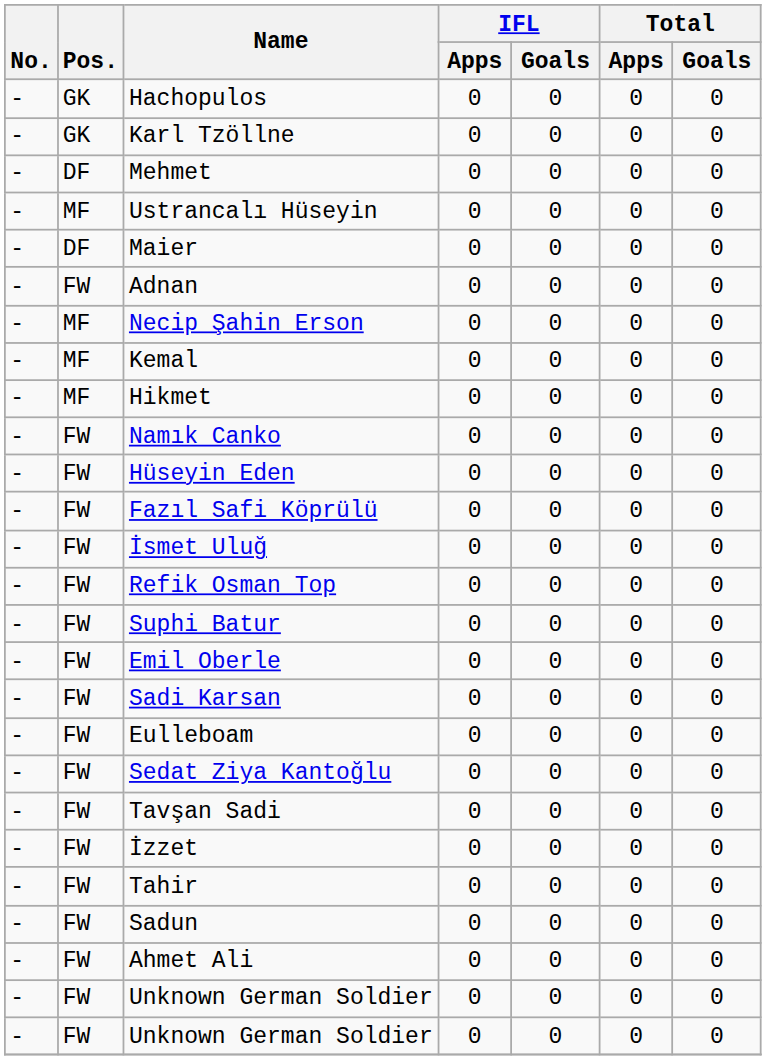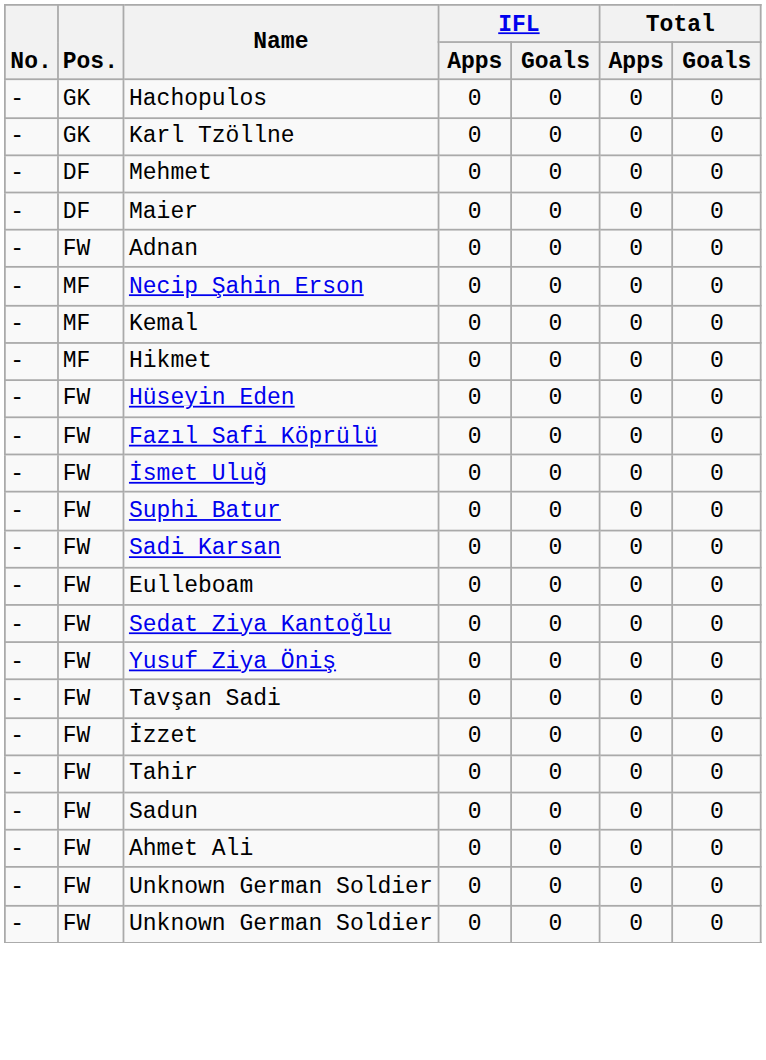 <table class="wikitable" style="text-align:center">
 <tr>
 <th rowspan="2" valign="bottom">No.</th>
 <th rowspan="2" valign="bottom">Pos.</th>
 <th rowspan="2">Name</th>
 <th colspan="2" width="85"><a href='#'>IFL</a></th>
 <th colspan="2" width="85">Total</th>
 </tr>
 <tr>
 <th>Apps</th>
 <th>Goals</th>
 <th>Apps</th>
 <th>Goals</th>
 </tr>
 <tr>
 <td align="left">-</td>
 <td align="left">GK</td>
 <td align="left"> Hachopulos</td>
 <td>0</td>
 <td>0</td>
 <td>0</td>
 <td>0</td>
 </tr>
 <tr>
 <td align="left">-</td>
 <td align="left">GK</td>
 <td align="left"> Karl Tzöllne</td>
 <td>0</td>
 <td>0</td>
 <td>0</td>
 <td>0</td>
 </tr>
 <tr>
 <td align="left">-</td>
 <td align="left">DF</td>
 <td align="left"> Mehmet</td>
-<td>0</td>
-<td>0</td>
-<td>0</td>
-<td>0</td>
-</tr>
-<tr>
-<td align="left">-</td>
-<td align="left">MF</td>
-<td align="left"> Ustrancalı Hüseyin</td>
 <td>0</td>
 <td>0</td>
 <td>0</td>
 <td>0</td>
 </tr>
 <tr>
 <td align="left">-</td>
 <td align="left">DF</td>
 <td align="left"> Maier</td>
 <td>0</td>
 <td>0</td>
 <td>0</td>
 <td>0</td>
 </tr>
 <tr>
 <td align="left">-</td>
 <td align="left">FW</td>
 <td align="left"> Adnan</td>
 <td>0</td>
 <td>0</td>
 <td>0</td>
 <td>0</td>
 </tr>
 <tr>
 <td align="left">-</td>
 <td align="left">MF</td>
 <td align="left"> <a href='#'>Necip Şahin Erson</a></td>
 <td>0</td>
 <td>0</td>
 <td>0</td>
 <td>0</td>
 </tr>
 <tr>
 <td align="left">-</td>
 <td align="left">MF</td>
 <td align="left"> Kemal</td>
 <td>0</td>
 <td>0</td>
 <td>0</td>
 <td>0</td>
 </tr>
 <tr>
 <td align="left">-</td>
 <td align="left">MF</td>
 <td align="left"> Hikmet</td>
 <td>0</td>
 <td>0</td>
 <td>0</td>
 <td>0</td>
 </tr>
 <tr>
 <td align="left">-</td>
 <td align="left">FW</td>
-<td align="left"> <a href='#'>Namık Canko</a></td>
-<td>0</td>
-<td>0</td>
-<td>0</td>
-<td>0</td>
-</tr>
-<tr>
-<td align="left">-</td>
-<td align="left">FW</td>
 <td align="left"> <a href='#'>Hüseyin Eden</a></td>
 <td>0</td>
 <td>0</td>
 <td>0</td>
 <td>0</td>
 </tr>
 <tr>
 <td align="left">-</td>
 <td align="left">FW</td>
 <td align="left"> <a href='#'>Fazıl Safi Köprülü</a></td>
 <td>0</td>
 <td>0</td>
 <td>0</td>
 <td>0</td>
 </tr>
 <tr>
 <td align="left">-</td>
 <td align="left">FW</td>
 <td align="left"> <a href='#'>İsmet Uluğ</a></td>
 <td>0</td>
 <td>0</td>
 <td>0</td>
 <td>0</td>
 </tr>
 <tr>
 <td align="left">-</td>
 <td align="left">FW</td>
-<td align="left"> <a href='#'>Refik Osman Top</a></td>
-<td>0</td>
-<td>0</td>
-<td>0</td>
-<td>0</td>
-</tr>
-<tr>
-<td align="left">-</td>
-<td align="left">FW</td>
 <td align="left"> <a href='#'>Suphi Batur</a></td>
-<td>0</td>
-<td>0</td>
-<td>0</td>
-<td>0</td>
-</tr>
-<tr>
-<td align="left">-</td>
-<td align="left">FW</td>
-<td align="left"> <a href='#'>Emil Oberle</a></td>
 <td>0</td>
 <td>0</td>
 <td>0</td>
 <td>0</td>
 </tr>
 <tr>
 <td align="left">-</td>
 <td align="left">FW</td>
 <td align="left"> <a href='#'>Sadi Karsan</a></td>
 <td>0</td>
 <td>0</td>
 <td>0</td>
 <td>0</td>
 </tr>
 <tr>
 <td align="left">-</td>
 <td align="left">FW</td>
 <td align="left"> Eulleboam</td>
 <td>0</td>
 <td>0</td>
 <td>0</td>
 <td>0</td>
 </tr>
 <tr>
 <td align="left">-</td>
 <td align="left">FW</td>
 <td align="left"> <a href='#'>Sedat Ziya Kantoğlu</a></td>
+<td>0</td>
+<td>0</td>
+<td>0</td>
+<td>0</td>
+</tr>
+<tr>
+<td align="left">-</td>
+<td align="left">FW</td>
+<td align="left"> <a href='#'>Yusuf Ziya Öniş</a></td>
 <td>0</td>
 <td>0</td>
 <td>0</td>
 <td>0</td>
 </tr>
 <tr>
 <td align="left">-</td>
 <td align="left">FW</td>
 <td align="left"> Tavşan Sadi</td>
 <td>0</td>
 <td>0</td>
 <td>0</td>
 <td>0</td>
 </tr>
 <tr>
 <td align="left">-</td>
 <td align="left">FW</td>
 <td align="left"> İzzet</td>
 <td>0</td>
 <td>0</td>
 <td>0</td>
 <td>0</td>
 </tr>
 <tr>
 <td align="left">-</td>
 <td align="left">FW</td>
 <td align="left"> Tahir</td>
 <td>0</td>
 <td>0</td>
 <td>0</td>
 <td>0</td>
 </tr>
 <tr>
 <td align="left">-</td>
 <td align="left">FW</td>
 <td align="left"> Sadun</td>
 <td>0</td>
 <td>0</td>
 <td>0</td>
 <td>0</td>
 </tr>
 <tr>
 <td align="left">-</td>
 <td align="left">FW</td>
 <td align="left"> Ahmet Ali</td>
 <td>0</td>
 <td>0</td>
 <td>0</td>
 <td>0</td>
 </tr>
 <tr>
 <td align="left">-</td>
 <td align="left">FW</td>
 <td align="left"> Unknown German Soldier</td>
 <td>0</td>
 <td>0</td>
 <td>0</td>
 <td>0</td>
 </tr>
 <tr>
 <td align="left">-</td>
 <td align="left">FW</td>
 <td align="left"> Unknown German Soldier</td>
 <td>0</td>
 <td>0</td>
 <td>0</td>
 <td>0</td>
 </tr>
 <tr>
 </tr>
 </table>
